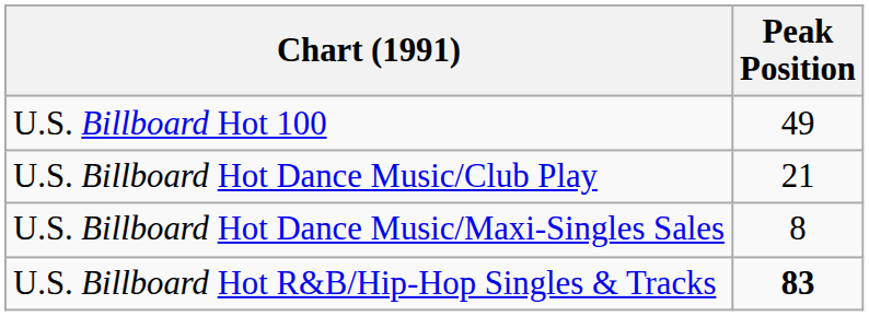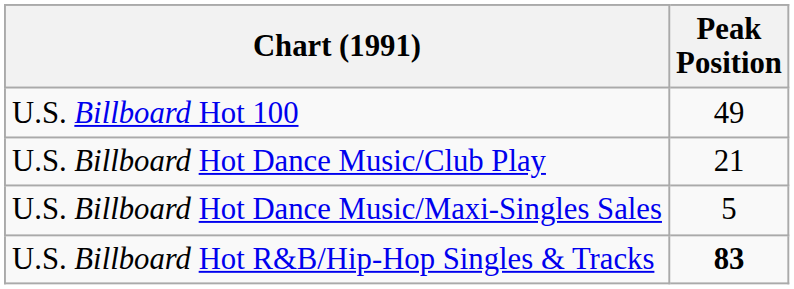 <table class="wikitable">
 <tr>
 <th>Chart (1991)</th>
 <th>Peak<br>Position</th>
 </tr>
 <tr>
 <td>U.S. <a href='#'><em>Billboard</em> Hot 100</a></td>
 <td align="center">49</td>
 </tr>
 <tr>
 <td>U.S. <em>Billboard</em> <a href='#'>Hot Dance Music/Club Play</a></td>
 <td align="center">21</td>
 </tr>
 <tr>
 <td>U.S. <em>Billboard</em> <a href='#'>Hot Dance Music/Maxi-Singles Sales</a></td>
-<td align="center">8</td>
+<td align="center">5</td>
 </tr>
 <tr>
 <td>U.S. <em>Billboard</em> <a href='#'>Hot R&B/Hip-Hop Singles & Tracks</a></td>
 <td align="center"><strong>83</strong></td>
 </tr>
 </table>
